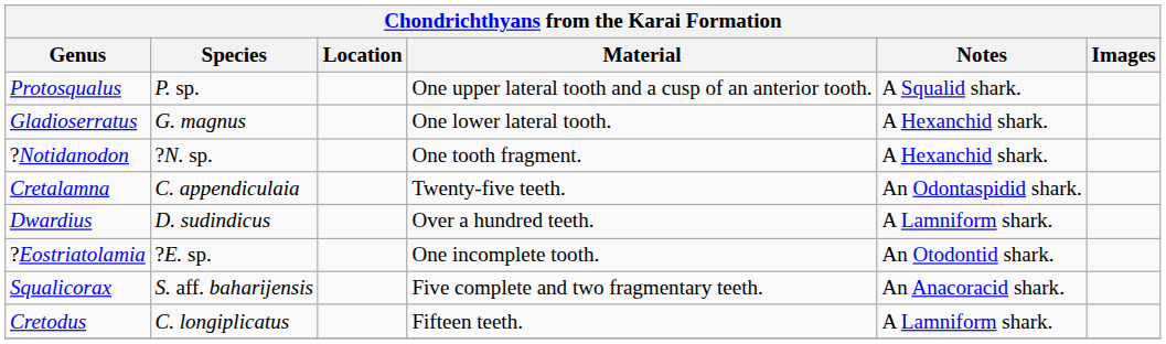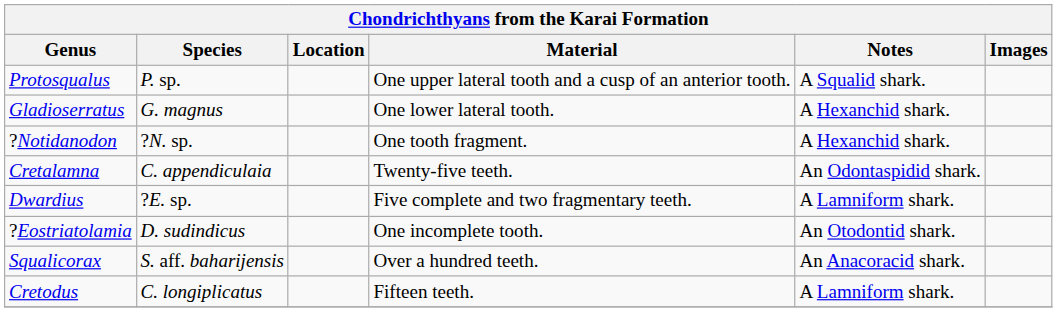 <table class="wikitable" align="center">
 <tr>
 <th colspan="7" align="center"><strong><a href='#'>Chondrichthyans</a> from the Karai Formation</strong></th>
 </tr>
 <tr>
 <th>Genus</th>
 <th>Species</th>
 <th>Location</th>
 <th>Material</th>
 <th>Notes</th>
 <th>Images</th>
 </tr>
 <tr>
 <td><em><a href='#'>Protosqualus</a></em></td>
 <td><em>P.</em> sp.</td>
 <td></td>
 <td>One upper lateral tooth and a cusp of an anterior tooth.</td>
 <td>A <a href='#'>Squalid</a> shark.</td>
 <td></td>
 </tr>
 <tr>
 <td><em><a href='#'>Gladioserratus</a></em></td>
 <td><em>G. magnus</em></td>
 <td></td>
 <td>One lower lateral tooth.</td>
 <td>A <a href='#'>Hexanchid</a> shark.</td>
 <td></td>
 </tr>
 <tr>
 <td>?<em><a href='#'>Notidanodon</a></em></td>
 <td>?<em>N.</em> sp.</td>
 <td></td>
 <td>One tooth fragment.</td>
 <td>A <a href='#'>Hexanchid</a> shark.</td>
 <td></td>
 </tr>
 <tr>
 <td><em><a href='#'>Cretalamna</a></em></td>
 <td><em>C. appendiculaia</em></td>
 <td></td>
 <td>Twenty-five teeth.</td>
 <td>An <a href='#'>Odontaspidid</a> shark.</td>
 <td></td>
 </tr>
 <tr>
 <td><em><a href='#'>Dwardius</a></em></td>
-<td><em>D. sudindicus</em></td>
+<td>?<em>E.</em> sp.</td>
 <td></td>
-<td>Over a hundred teeth.</td>
+<td>Five complete and two fragmentary teeth.</td>
 <td>A <a href='#'>Lamniform</a> shark.</td>
 <td></td>
 </tr>
 <tr>
 <td>?<em><a href='#'>Eostriatolamia</a></em></td>
-<td>?<em>E.</em> sp.</td>
+<td><em>D. sudindicus</em></td>
 <td></td>
 <td>One incomplete tooth.</td>
 <td>An <a href='#'>Otodontid</a> shark.</td>
 <td></td>
 </tr>
 <tr>
 <td><em><a href='#'>Squalicorax</a></em></td>
 <td><em>S.</em> aff. <em>baharijensis</em></td>
 <td></td>
-<td>Five complete and two fragmentary teeth.</td>
+<td>Over a hundred teeth.</td>
 <td>An <a href='#'>Anacoracid</a> shark.</td>
 <td></td>
 </tr>
 <tr>
 <td><em><a href='#'>Cretodus</a></em></td>
 <td><em>C. longiplicatus</em></td>
 <td></td>
 <td>Fifteen teeth.</td>
 <td>A <a href='#'>Lamniform</a> shark.</td>
 <td></td>
 </tr>
 <tr>
 </tr>
 </table>
